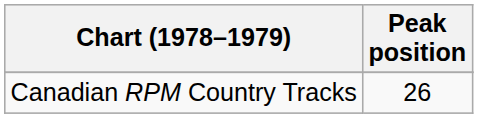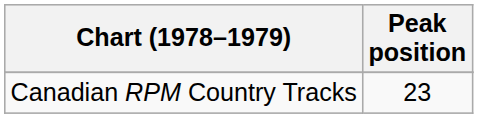 <table class="wikitable sortable">
 <tr>
 <th align="left">Chart (1978–1979)</th>
 <th align="center">Peak<br>position</th>
 </tr>
 <tr>
 </tr>
 <tr>
 <td align="left">Canadian <em>RPM</em> Country Tracks</td>
-<td align="center">26</td>
+<td align="center">23</td>
 </tr>
 </table>
